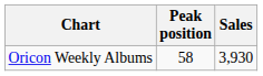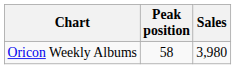 <table class="wikitable">
 <tr>
 <th>Chart</th>
 <th>Peak<br>position</th>
 <th>Sales</th>
 </tr>
 <tr>
 <td><a href='#'>Oricon</a> Weekly Albums</td>
 <td align="center">58</td>
-<td>3,930</td>
+<td>3,980</td>
 </tr>
 </table>
